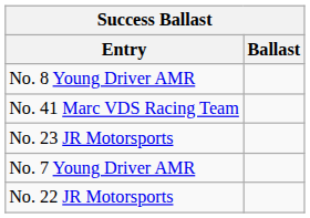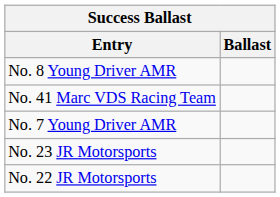 <table class="wikitable" style="font-size: 85%; float:right; margin-left:1em; margin-right:0">
 <tr>
 <th colspan=2>Success Ballast</th>
 </tr>
 <tr>
 <th>Entry</th>
 <th>Ballast</th>
 </tr>
 <tr>
 <td>No. 8 <a href='#'>Young Driver AMR</a></td>
 <td></td>
 </tr>
 <tr>
 <td>No. 41 <a href='#'>Marc VDS Racing Team</a></td>
 <td></td>
 </tr>
 <tr>
-<td>No. 23 <a href='#'>JR Motorsports</a></td>
+<td>No. 7 <a href='#'>Young Driver AMR</a></td>
 <td></td>
 </tr>
 <tr>
-<td>No. 7 <a href='#'>Young Driver AMR</a></td>
+<td>No. 23 <a href='#'>JR Motorsports</a></td>
 <td></td>
 </tr>
 <tr>
 <td>No. 22 <a href='#'>JR Motorsports</a></td>
 <td></td>
 </tr>
 </table>
